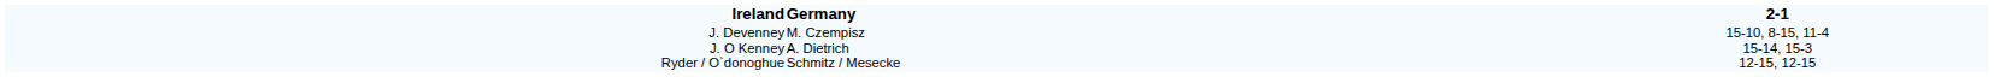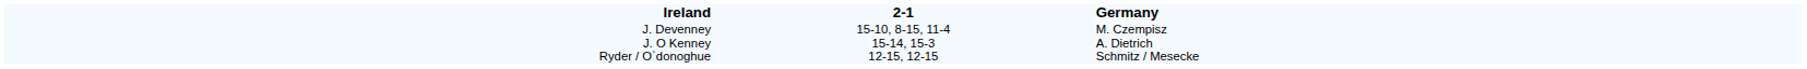 <table style="width: 100%; background:#F5FAFF;" cellspacing="0">
 <tr>
 <td width=24% align=right><strong>Ireland</strong></td>
+<td align=center width=13%><strong>2-1</strong></td>
 <td width=24%><strong>Germany</strong></td>
-<td align=center width=13%><strong>2-1</strong></td>
 </tr>
 <tr style=font-size:85%>
 <td align=right valign=top>J. Devenney<br>J. O Kenney<br>Ryder / O`donoghue</td>
+<td align=center>15-10, 8-15, 11-4<br>15-14, 15-3<br>12-15, 12-15</td>
 <td valign=top>M. Czempisz<br>A. Dietrich<br>Schmitz / Mesecke</td>
-<td align=center>15-10, 8-15, 11-4<br>15-14, 15-3<br>12-15, 12-15</td>
 </tr>
 </table>
